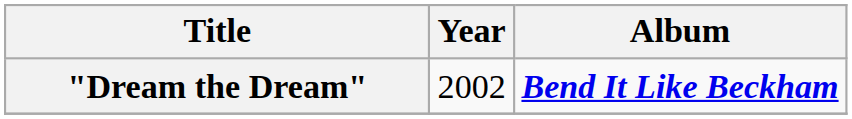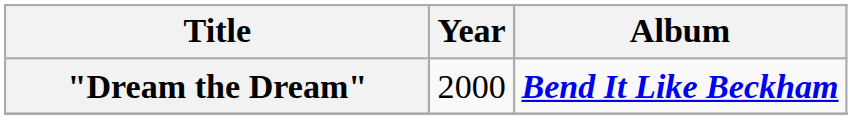 <table class="wikitable plainrowheaders" style="text-align:center;" border="1">
 <tr>
 <th scope="col" style="width:12em;">Title</th>
 <th scope="col">Year</th>
 <th scope="col">Album</th>
 </tr>
 <tr>
 <th scope="row">"Dream the Dream"</th>
-<td>2002</td>
+<td>2000</td>
 <td><strong><em><a href='#'>Bend It Like Beckham</a></em></strong></td>
 </tr>
 <tr>
 </tr>
 </table>
